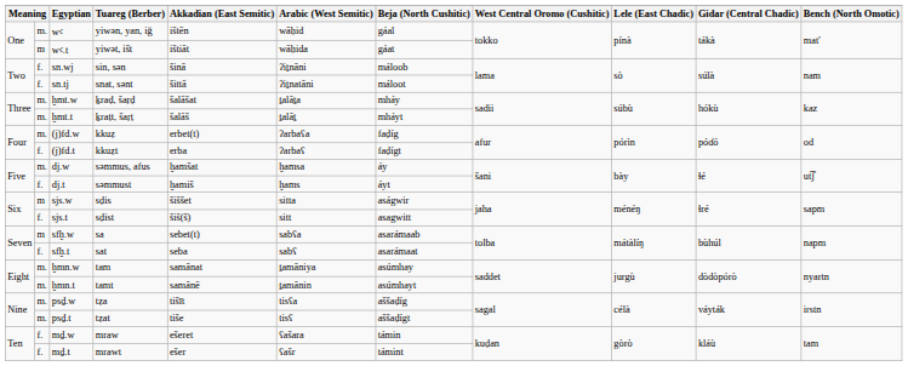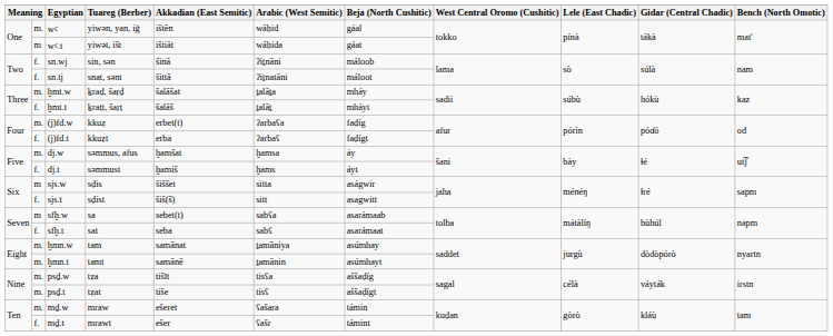 <table class="wikitable" style="font-size:smaller;">
 <tr>
 </tr>
 <tr>
 <th colspan="2">Meaning</th>
 <th>Egyptian</th>
 <th>Tuareg (Berber)</th>
 <th>Akkadian (East Semitic)</th>
 <th>Arabic (West Semitic)</th>
 <th>Beja (North Cushitic)</th>
 <th>West Central Oromo (Cushitic)</th>
 <th>Lele (East Chadic)</th>
 <th>Gidar (Central Chadic)</th>
 <th>Bench (North Omotic)</th>
 </tr>
 <tr>
 <td rowspan="2">One</td>
 <td>m.</td>
 <td>wꜥ</td>
 <td>yiwən, yan, iğ</td>
 <td>ištēn</td>
 <td>wāḥid</td>
 <td>gáal</td>
 <td rowspan="2">tokko</td>
 <td rowspan="2">pínà</td>
 <td rowspan="2">tákà</td>
 <td rowspan="2">mat'</td>
 </tr>
 <tr>
 <td>m</td>
 <td>wꜥ.t</td>
 <td>yiwət, išt</td>
 <td>ištiāt</td>
 <td>wāḥida</td>
 <td>gáat</td>
 </tr>
 <tr>
 <td rowspan="2">Two</td>
 <td>f.</td>
 <td>sn.wj</td>
 <td>sin, sən</td>
 <td>šinā</td>
 <td>ʔiṯnāni</td>
 <td>máloob</td>
 <td rowspan="2">lama</td>
 <td rowspan="2">sò</td>
 <td rowspan="2">súlà</td>
 <td rowspan="2">nam</td>
 </tr>
 <tr>
 <td>f.</td>
 <td>sn.tj</td>
 <td>snat, sənt</td>
 <td>šittā</td>
 <td>ʔiṯnatāni</td>
 <td>máloot</td>
 </tr>
 <tr>
 <td rowspan="2">Three</td>
 <td>m.</td>
 <td>ḫmt.w</td>
 <td>ḵraḍ, šaṛḍ</td>
 <td>šalāšat</td>
 <td>ṯalāṯa</td>
 <td>mháy</td>
 <td rowspan="2">sadii</td>
 <td rowspan="2">súbù</td>
 <td rowspan="2">hókù</td>
 <td rowspan="2">kaz</td>
 </tr>
 <tr>
-<td>m.</td>
+<td>f.</td>
 <td>ḫmt.t</td>
 <td>ḵraṭt, šaṛṭ</td>
 <td>šalāš</td>
 <td>ṯalāṯ</td>
 <td>mháyt</td>
 </tr>
 <tr>
 <td rowspan="2">Four</td>
 <td>m.</td>
 <td>(j)fd.w</td>
 <td>kkuẓ</td>
 <td>erbet(t)</td>
 <td>ʔarbaʕa</td>
 <td>faḍíg</td>
 <td rowspan="2">afur</td>
 <td rowspan="2">pórìn</td>
 <td rowspan="2">póɗó</td>
 <td rowspan="2">od</td>
 </tr>
 <tr>
 <td>f.</td>
 <td>(j)fd.t</td>
 <td>kkuẓt</td>
 <td>erba</td>
 <td>ʔarbaʕ</td>
 <td>faḍígt</td>
 </tr>
 <tr>
 <td rowspan="2">Five</td>
 <td>m.</td>
 <td>dj.w</td>
 <td>səmmus, afus</td>
 <td>ḫamšat</td>
 <td>ḫamsa</td>
 <td>áy</td>
 <td rowspan="2">šani</td>
 <td rowspan="2">bày</td>
 <td rowspan="2">ɬé</td>
 <td rowspan="2">ut͡ʃ</td>
 </tr>
 <tr>
 <td>f.</td>
 <td>dj.t</td>
 <td>səmmust</td>
 <td>ḫamiš</td>
 <td>ḫams</td>
 <td>áyt</td>
 </tr>
 <tr>
 <td rowspan="2">Six</td>
 <td>m</td>
 <td>sjs.w</td>
 <td>sḍis</td>
 <td>šiššet</td>
 <td>sitta</td>
 <td>aságwir</td>
 <td rowspan="2">jaha</td>
 <td rowspan="2">ménéŋ</td>
 <td rowspan="2">ɬré</td>
 <td rowspan="2">sapm</td>
 </tr>
 <tr>
 <td>f.</td>
 <td>sjs.t</td>
 <td>sḍist</td>
 <td>šiš(š)</td>
 <td>sitt</td>
 <td>asagwitt</td>
 </tr>
 <tr>
 <td rowspan="2">Seven</td>
 <td>m</td>
 <td>sfḫ.w</td>
 <td>sa</td>
 <td>sebet(t)</td>
 <td>sabʕa</td>
 <td>asarámaab</td>
 <td rowspan="2">tolba</td>
 <td rowspan="2">mátàlíŋ</td>
 <td rowspan="2">bùhúl</td>
 <td rowspan="2">napm</td>
 </tr>
 <tr>
 <td>f.</td>
 <td>sfḫ.t</td>
 <td>sat</td>
 <td>seba</td>
 <td>sabʕ</td>
 <td>asarámaat</td>
 </tr>
 <tr>
 <td rowspan="2">Eight</td>
 <td>m.</td>
 <td>ḫmn.w</td>
 <td>tam</td>
 <td>samānat</td>
 <td>ṯamāniya</td>
 <td>asúmhay</td>
 <td rowspan="2">saddet</td>
 <td rowspan="2">jurgù</td>
 <td rowspan="2">dòdòpórò</td>
 <td rowspan="2">nyartn</td>
 </tr>
 <tr>
 <td>m.</td>
 <td>ḫmn.t</td>
 <td>tamt</td>
 <td>samānē</td>
 <td>ṯamānin</td>
 <td>asúmhayt</td>
 </tr>
 <tr>
 <td rowspan="2">Nine</td>
 <td>m.</td>
 <td>psḏ.w</td>
 <td>tẓa</td>
 <td>tišīt</td>
 <td>tisʕa</td>
 <td>aššaḍíg</td>
 <td rowspan="2">sagal</td>
 <td rowspan="2">célà</td>
 <td rowspan="2">váyták</td>
 <td rowspan="2">irstn</td>
 </tr>
 <tr>
 <td>m.</td>
 <td>psḏ.t</td>
 <td>tẓat</td>
 <td>tiše</td>
 <td>tisʕ</td>
 <td>aššaḍígt</td>
 </tr>
 <tr>
 <td rowspan="2">Ten</td>
-<td>f.</td>
+<td>m.</td>
 <td>mḏ.w</td>
 <td>mraw</td>
 <td>ešeret</td>
 <td>ʕašara</td>
 <td>támin</td>
 <td rowspan="2">kuḍan</td>
 <td rowspan="2">gòrò</td>
 <td rowspan="2">kláù</td>
 <td rowspan="2">tam</td>
 </tr>
 <tr>
 <td>f.</td>
 <td>mḏ.t</td>
 <td>mrawt</td>
 <td>ešer</td>
 <td>ʕašr</td>
 <td>támint</td>
 </tr>
 </table>
